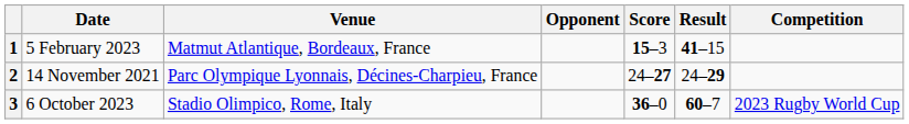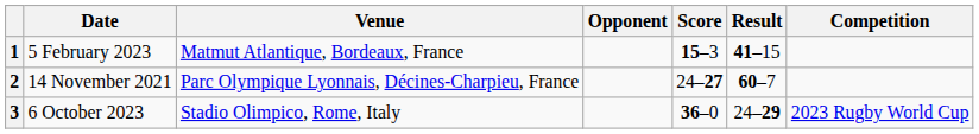 <table class="wikitable plainrowheaders" style="font-size:90%;">
 <tr>
 <th scope=col></th>
 <th scope=col data-sort-type=date>Date</th>
 <th scope=col>Venue</th>
 <th scope=col>Opponent</th>
 <th scope=col>Score</th>
 <th scope=col>Result</th>
 <th scope=col>Competition</th>
 </tr>
 <tr>
 <th scope=row>1</th>
 <td>5 February 2023</td>
 <td><a href='#'>Matmut Atlantique</a>, <a href='#'>Bordeaux</a>, France</td>
 <td></td>
 <td align=center><strong>15</strong>–3</td>
 <td align=center><strong>41</strong>–15</td>
 <td></td>
 </tr>
 <tr>
 <th scope=row>2</th>
 <td>14 November 2021</td>
 <td><a href='#'>Parc Olympique Lyonnais</a>, <a href='#'>Décines-Charpieu</a>, France</td>
 <td></td>
 <td align=center>24–<strong>27</strong></td>
-<td align=center>24–<strong>29</strong></td>
+<td align=center><strong>60</strong>–7</td>
 <td></td>
 </tr>
 <tr>
 <th scope=row>3</th>
 <td>6 October 2023</td>
 <td><a href='#'>Stadio Olimpico</a>, <a href='#'>Rome</a>, Italy</td>
 <td></td>
 <td align=center><strong>36</strong>–0</td>
-<td align=center><strong>60</strong>–7</td>
+<td align=center>24–<strong>29</strong></td>
 <td><a href='#'>2023 Rugby World Cup</a></td>
 </tr>
 </table>
